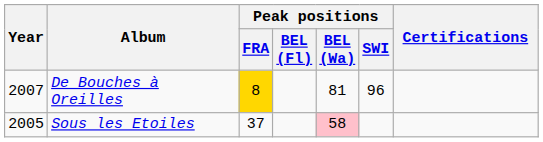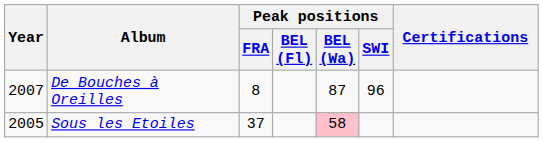 <table class="wikitable">
 <tr>
 <th rowspan="2" style="text-align:center; width:10px;">Year</th>
 <th rowspan="2" style="text-align:center; width:160px;">Album</th>
 <th colspan="4" style="text-align:center; width:30px;">Peak positions</th>
 <th rowspan="2" style="text-align:center; width:120px;"><a href='#'>Certifications</a></th>
 </tr>
 <tr>
 <th width="20"><a href='#'>FRA</a><br></th>
 <th width="20"><a href='#'>BEL <br>(Fl)</a><br></th>
 <th width="20"><a href='#'>BEL <br>(Wa)</a><br></th>
 <th width="20"><a href='#'>SWI</a><br></th>
 </tr>
 <tr>
 <td style="text-align:center;">2007</td>
 <td><em><a href='#'>De Bouches à Oreilles</a></em></td>
-<td style="background: gold; text-align:center;">8</td>
+<td style="text-align:center;">8</td>
 <td style="text-align:center;"></td>
-<td style="text-align:center;">81</td>
+<td style="text-align:center;">87</td>
 <td style="text-align:center;">96</td>
 <td style="text-align:center;"></td>
 </tr>
 <tr>
 <td style="text-align:center;">2005</td>
 <td><em><a href='#'>Sous les Etoiles</a></em></td>
 <td style="text-align:center;">37</td>
 <td style="text-align:center;"></td>
 <td style="background: pink; text-align:center;">58</td>
 <td style="text-align:center;"></td>
 <td style="text-align:center;"></td>
 </tr>
 </table>
